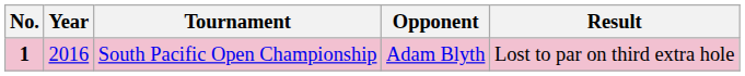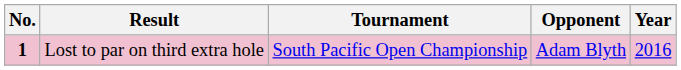 <table class="wikitable" style="font-size:95%;">
 <tr>
 <th>No.</th>
-<th>Year</th>
+<th>Result</th>
 <th>Tournament</th>
 <th>Opponent</th>
-<th>Result</th>
+<th>Year</th>
 </tr>
 <tr style="background:#F2C1D1;">
 <td align=center><strong>1</strong></td>
-<td><a href='#'>2016</a></td>
+<td>Lost to par on third extra hole</td>
 <td><a href='#'>South Pacific Open Championship</a></td>
 <td> <a href='#'>Adam Blyth</a></td>
-<td>Lost to par on third extra hole</td>
+<td><a href='#'>2016</a></td>
 </tr>
 </table>
